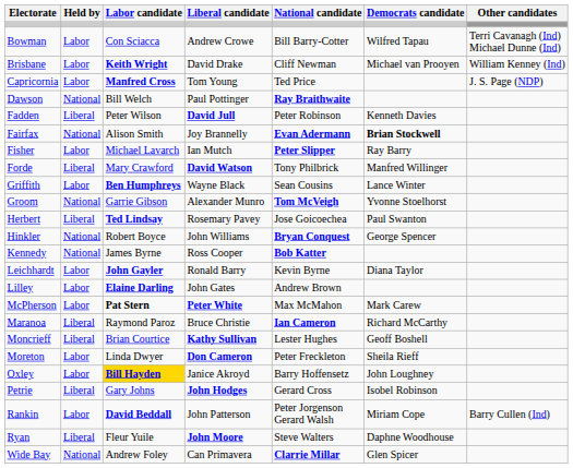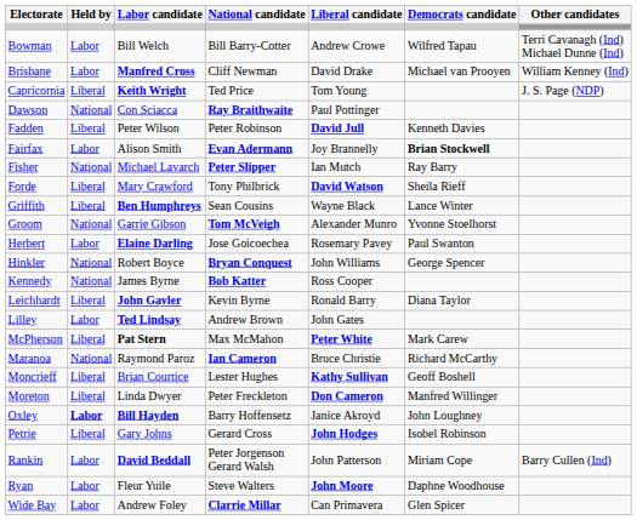 <table class="wikitable">
 <tr>
 <th>Electorate</th>
 <th>Held by</th>
 <th><a href='#'>Labor</a> candidate</th>
+<th><a href='#'>National</a> candidate</th>
 <th><a href='#'>Liberal</a> candidate</th>
-<th><a href='#'>National</a> candidate</th>
 <th><a href='#'>Democrats</a> candidate</th>
 <th>Other candidates</th>
 </tr>
 <tr bgcolor="#cccccc">
 <td></td>
 <td></td>
 <td></td>
 <td></td>
 <td></td>
 <td></td>
 <td bgcolor="#999999"></td>
 </tr>
 <tr>
 <td><a href='#'>Bowman</a></td>
 <td><a href='#'>Labor</a></td>
-<td><a href='#'>Con Sciacca</a></td>
+<td>Bill Welch</td>
+<td>Bill Barry-Cotter</td>
 <td>Andrew Crowe</td>
-<td>Bill Barry-Cotter</td>
 <td>Wilfred Tapau</td>
 <td>Terri Cavanagh (<a href='#'>Ind</a>)<br>Michael Dunne (<a href='#'>Ind</a>)</td>
 </tr>
 <tr>
 <td><a href='#'>Brisbane</a></td>
 <td><a href='#'>Labor</a></td>
-<td><strong><a href='#'>Keith Wright</a></strong></td>
+<td><strong><a href='#'>Manfred Cross</a></strong></td>
+<td>Cliff Newman</td>
 <td>David Drake</td>
-<td>Cliff Newman</td>
 <td>Michael van Prooyen</td>
 <td>William Kenney (<a href='#'>Ind</a>)</td>
 </tr>
 <tr>
 <td><a href='#'>Capricornia</a></td>
-<td><a href='#'>Labor</a></td>
-<td><strong><a href='#'>Manfred Cross</a></strong></td>
+<td><a href='#'>Liberal</a></td>
+<td><strong><a href='#'>Keith Wright</a></strong></td>
+<td>Ted Price</td>
 <td>Tom Young</td>
-<td>Ted Price</td>
 <td></td>
 <td>J. S. Page (<a href='#'>NDP</a>)</td>
 </tr>
 <tr>
 <td><a href='#'>Dawson</a></td>
 <td><a href='#'>National</a></td>
-<td>Bill Welch</td>
+<td><a href='#'>Con Sciacca</a></td>
+<td><strong><a href='#'>Ray Braithwaite</a></strong></td>
 <td>Paul Pottinger</td>
-<td><strong><a href='#'>Ray Braithwaite</a></strong></td>
 <td></td>
 <td></td>
 </tr>
 <tr>
 <td><a href='#'>Fadden</a></td>
 <td><a href='#'>Liberal</a></td>
 <td>Peter Wilson</td>
+<td>Peter Robinson</td>
 <td><strong><a href='#'>David Jull</a></strong></td>
-<td>Peter Robinson</td>
 <td>Kenneth Davies</td>
 <td></td>
 </tr>
 <tr>
 <td><a href='#'>Fairfax</a></td>
-<td><a href='#'>National</a></td>
+<td><a href='#'>Labor</a></td>
 <td>Alison Smith</td>
+<td><strong><a href='#'>Evan Adermann</a></strong></td>
 <td>Joy Brannelly</td>
-<td><strong><a href='#'>Evan Adermann</a></strong></td>
 <td><strong>Brian Stockwell</strong></td>
 <td></td>
 </tr>
 <tr>
 <td><a href='#'>Fisher</a></td>
-<td><a href='#'>Labor</a></td>
+<td><a href='#'>National</a></td>
 <td><a href='#'>Michael Lavarch</a></td>
+<td><strong><a href='#'>Peter Slipper</a></strong></td>
 <td>Ian Mutch</td>
-<td><strong><a href='#'>Peter Slipper</a></strong></td>
 <td>Ray Barry</td>
 <td></td>
 </tr>
 <tr>
 <td><a href='#'>Forde</a></td>
 <td><a href='#'>Liberal</a></td>
 <td><a href='#'>Mary Crawford</a></td>
+<td>Tony Philbrick</td>
 <td><strong><a href='#'>David Watson</a></strong></td>
-<td>Tony Philbrick</td>
-<td>Manfred Willinger</td>
+<td>Sheila Rieff</td>
 <td></td>
 </tr>
 <tr>
 <td><a href='#'>Griffith</a></td>
-<td><a href='#'>Labor</a></td>
+<td><a href='#'>Liberal</a></td>
 <td><strong><a href='#'>Ben Humphreys</a></strong></td>
+<td>Sean Cousins</td>
 <td>Wayne Black</td>
-<td>Sean Cousins</td>
 <td>Lance Winter</td>
 <td></td>
 </tr>
 <tr>
 <td><a href='#'>Groom</a></td>
 <td><a href='#'>National</a></td>
 <td><a href='#'>Garrie Gibson</a></td>
+<td><strong><a href='#'>Tom McVeigh</a></strong></td>
 <td>Alexander Munro</td>
-<td><strong><a href='#'>Tom McVeigh</a></strong></td>
 <td>Yvonne Stoelhorst</td>
 <td></td>
 </tr>
 <tr>
 <td><a href='#'>Herbert</a></td>
-<td><a href='#'>Liberal</a></td>
-<td><strong><a href='#'>Ted Lindsay</a></strong></td>
+<td><a href='#'>Labor</a></td>
+<td><strong><a href='#'>Elaine Darling</a></strong></td>
+<td>Jose Goicoechea</td>
 <td>Rosemary Pavey</td>
-<td>Jose Goicoechea</td>
 <td>Paul Swanton</td>
 <td></td>
 </tr>
 <tr>
 <td><a href='#'>Hinkler</a></td>
 <td><a href='#'>National</a></td>
 <td>Robert Boyce</td>
+<td><strong><a href='#'>Bryan Conquest</a></strong></td>
 <td>John Williams</td>
-<td><strong><a href='#'>Bryan Conquest</a></strong></td>
 <td>George Spencer</td>
 <td></td>
 </tr>
 <tr>
 <td><a href='#'>Kennedy</a></td>
 <td><a href='#'>National</a></td>
 <td>James Byrne</td>
+<td><strong><a href='#'>Bob Katter</a></strong></td>
 <td>Ross Cooper</td>
-<td><strong><a href='#'>Bob Katter</a></strong></td>
 <td></td>
 <td></td>
 </tr>
 <tr>
 <td><a href='#'>Leichhardt</a></td>
-<td><a href='#'>Labor</a></td>
+<td><a href='#'>Liberal</a></td>
 <td><strong><a href='#'>John Gayler</a></strong></td>
+<td>Kevin Byrne</td>
 <td>Ronald Barry</td>
-<td>Kevin Byrne</td>
 <td>Diana Taylor</td>
 <td></td>
 </tr>
 <tr>
 <td><a href='#'>Lilley</a></td>
 <td><a href='#'>Labor</a></td>
-<td><strong><a href='#'>Elaine Darling</a></strong></td>
+<td><strong><a href='#'>Ted Lindsay</a></strong></td>
+<td>Andrew Brown</td>
 <td>John Gates</td>
-<td>Andrew Brown</td>
 <td></td>
 <td></td>
 </tr>
 <tr>
 <td><a href='#'>McPherson</a></td>
-<td><a href='#'>Labor</a></td>
+<td><a href='#'>Liberal</a></td>
 <td><strong>Pat Stern</strong></td>
+<td>Max McMahon</td>
 <td><strong><a href='#'>Peter White</a></strong></td>
-<td>Max McMahon</td>
 <td>Mark Carew</td>
 <td></td>
 </tr>
 <tr>
 <td><a href='#'>Maranoa</a></td>
-<td><a href='#'>Liberal</a></td>
+<td><a href='#'>National</a></td>
 <td>Raymond Paroz</td>
+<td><strong><a href='#'>Ian Cameron</a></strong></td>
 <td>Bruce Christie</td>
-<td><strong><a href='#'>Ian Cameron</a></strong></td>
 <td>Richard McCarthy</td>
 <td></td>
 </tr>
 <tr>
 <td><a href='#'>Moncrieff</a></td>
 <td><a href='#'>Liberal</a></td>
 <td><a href='#'>Brian Courtice</a></td>
+<td>Lester Hughes</td>
 <td><strong><a href='#'>Kathy Sullivan</a></strong></td>
-<td>Lester Hughes</td>
 <td>Geoff Boshell</td>
 <td></td>
 </tr>
 <tr>
 <td><a href='#'>Moreton</a></td>
-<td><a href='#'>Labor</a></td>
+<td><a href='#'>Liberal</a></td>
 <td>Linda Dwyer</td>
+<td>Peter Freckleton</td>
 <td><strong><a href='#'>Don Cameron</a></strong></td>
-<td>Peter Freckleton</td>
-<td>Sheila Rieff</td>
+<td>Manfred Willinger</td>
 <td></td>
 </tr>
 <tr>
 <td><a href='#'>Oxley</a></td>
-<td><a href='#'>Labor</a></td>
-<td style="background: gold;"><strong><a href='#'>Bill Hayden</a></strong></td>
+<td><strong><a href='#'>Labor</a></strong></td>
+<td><strong><a href='#'>Bill Hayden</a></strong></td>
+<td>Barry Hoffensetz</td>
 <td>Janice Akroyd</td>
-<td>Barry Hoffensetz</td>
 <td>John Loughney</td>
 <td></td>
 </tr>
 <tr>
 <td><a href='#'>Petrie</a></td>
 <td><a href='#'>Liberal</a></td>
 <td><a href='#'>Gary Johns</a></td>
+<td>Gerard Cross</td>
 <td><strong><a href='#'>John Hodges</a></strong></td>
-<td>Gerard Cross</td>
 <td>Isobel Robinson</td>
 <td></td>
 </tr>
 <tr>
 <td><a href='#'>Rankin</a></td>
 <td><a href='#'>Labor</a></td>
 <td><strong><a href='#'>David Beddall</a></strong></td>
+<td>Peter Jorgenson<br>Gerard Walsh</td>
 <td>John Patterson</td>
-<td>Peter Jorgenson<br>Gerard Walsh</td>
 <td>Miriam Cope</td>
 <td>Barry Cullen (<a href='#'>Ind</a>)</td>
 </tr>
 <tr>
 <td><a href='#'>Ryan</a></td>
-<td><a href='#'>Liberal</a></td>
+<td><a href='#'>Labor</a></td>
 <td>Fleur Yuile</td>
+<td>Steve Walters</td>
 <td><strong><a href='#'>John Moore</a></strong></td>
-<td>Steve Walters</td>
 <td>Daphne Woodhouse</td>
 <td></td>
 </tr>
 <tr>
 <td><a href='#'>Wide Bay</a></td>
-<td><a href='#'>National</a></td>
+<td><a href='#'>Labor</a></td>
 <td>Andrew Foley</td>
+<td><strong><a href='#'>Clarrie Millar</a></strong></td>
 <td>Can Primavera</td>
-<td><strong><a href='#'>Clarrie Millar</a></strong></td>
 <td>Glen Spicer</td>
 <td></td>
 </tr>
 </table>
